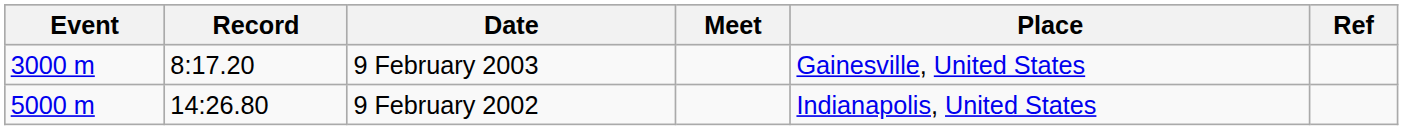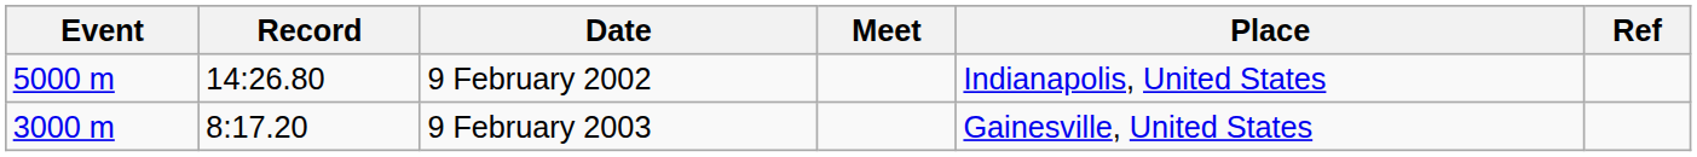 <table class="wikitable" style="font-size:95%; width: 95%;">
 <tr>
 <th>Event</th>
 <th>Record</th>
 <th>Date</th>
 <th>Meet</th>
 <th>Place</th>
 <th>Ref</th>
 </tr>
 <tr>
+<td><a href='#'>5000 m</a></td>
+<td>14:26.80</td>
+<td>9 February 2002</td>
+<td></td>
+<td> <a href='#'>Indianapolis</a>, <a href='#'>United States</a></td>
+<td></td>
+</tr>
+<tr>
 <td><a href='#'>3000 m</a></td>
 <td>8:17.20</td>
 <td>9 February 2003</td>
 <td></td>
 <td> <a href='#'>Gainesville</a>, <a href='#'>United States</a></td>
 <td></td>
 </tr>
-<tr>
-<td><a href='#'>5000 m</a></td>
-<td>14:26.80</td>
-<td>9 February 2002</td>
-<td></td>
-<td> <a href='#'>Indianapolis</a>, <a href='#'>United States</a></td>
-<td></td>
-</tr>
 </table>
